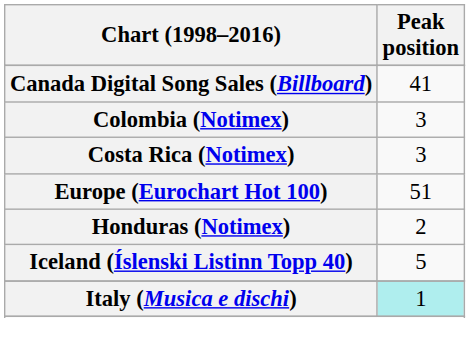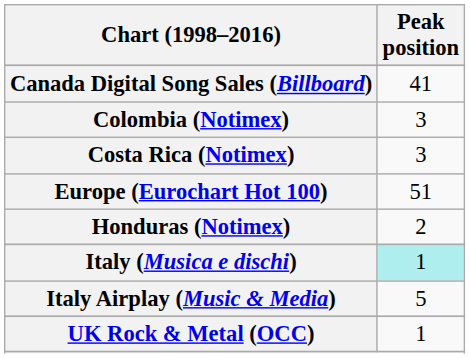 <table class="wikitable sortable plainrowheaders" style="text-align:center">
 <tr>
 <th scope="col">Chart (1998–2016)</th>
 <th scope="col">Peak<br>position</th>
 </tr>
 <tr>
 </tr>
 <tr>
 </tr>
 <tr>
 </tr>
 <tr>
 </tr>
 <tr>
 </tr>
 <tr>
 </tr>
 <tr>
 <th scope="row">Canada Digital Song Sales (<em><a href='#'>Billboard</a></em>)</th>
 <td>41</td>
 </tr>
 <tr>
 <th scope="row">Colombia (<a href='#'>Notimex</a>)</th>
 <td>3</td>
 </tr>
 <tr>
 <th scope="row">Costa Rica (<a href='#'>Notimex</a>)</th>
 <td>3</td>
 </tr>
 <tr>
 <th scope="row">Europe (<a href='#'>Eurochart Hot 100</a>)</th>
 <td>51</td>
 </tr>
 <tr>
 <th scope="row">Honduras (<a href='#'>Notimex</a>)</th>
 <td>2</td>
 </tr>
 <tr>
-<th scope="row">Iceland (<a href='#'>Íslenski Listinn Topp 40</a>)</th>
-<td>5</td>
-</tr>
-<tr>
 </tr>
 <tr>
 <th scope="row">Italy (<em><a href='#'>Musica e dischi</a></em>)</th>
 <td style="background: paleturquoise;">1</td>
+</tr>
+<tr>
+<th scope="row">Italy Airplay (<em><a href='#'>Music & Media</a></em>)</th>
+<td>5</td>
 </tr>
 <tr>
 </tr>
 <tr>
 </tr>
 <tr>
 </tr>
 <tr>
 </tr>
 <tr>
 </tr>
 <tr>
 </tr>
 <tr>
 </tr>
 <tr>
 </tr>
 <tr>
+<th scope="row"><a href='#'>UK Rock & Metal</a> (<a href='#'>OCC</a>)</th>
+<td>1</td>
+</tr>
+<tr>
 </tr>
 <tr>
 </tr>
 <tr>
 </tr>
 <tr>
 </tr>
 <tr>
 </tr>
 <tr>
 </tr>
 <tr>
 </tr>
 </table>
